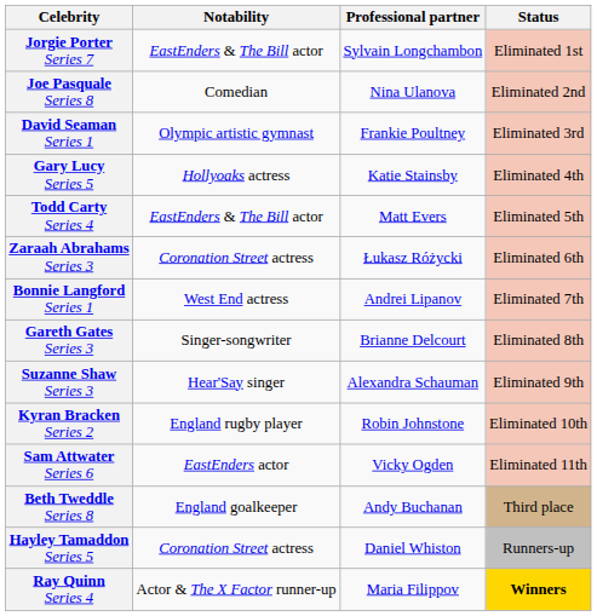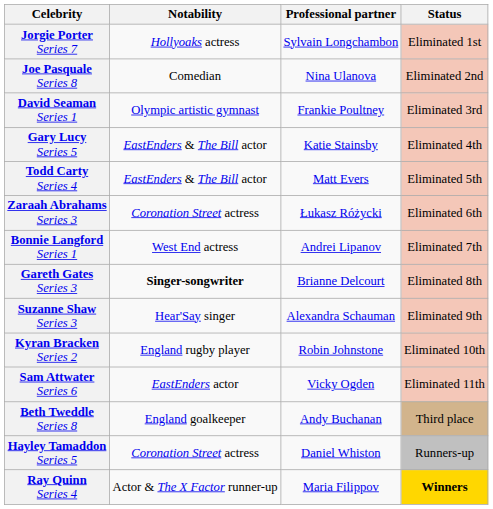 <table class="wikitable sortable" style="text-align:center;">
 <tr>
 <th scope="col">Celebrity</th>
 <th scope="col" class="unsortable">Notability</th>
 <th scope="col">Professional partner</th>
 <th scope="col">Status</th>
 </tr>
 <tr>
 <th scope="row" style="font-weight:normal"><strong><a href='#'>Jorgie Porter</a></strong><br><em><a href='#'>Series 7</a></em></th>
-<td><em><a href='#'>EastEnders</a></em> & <em><a href='#'>The Bill</a></em> actor</td>
+<td><em><a href='#'>Hollyoaks</a></em> actress</td>
 <td><a href='#'>Sylvain Longchambon</a></td>
 <td bgcolor="f4c7b8">Eliminated 1st<br></td>
 </tr>
 <tr>
 <th scope="row" style="font-weight:normal"><strong><a href='#'>Joe Pasquale</a></strong><br><em><a href='#'>Series 8</a></em></th>
 <td>Comedian</td>
 <td><a href='#'>Nina Ulanova</a></td>
 <td bgcolor="f4c7b8">Eliminated 2nd<br></td>
 </tr>
 <tr>
 <th scope="row" style="font-weight:normal"><strong><a href='#'>David Seaman</a></strong><br><em><a href='#'>Series 1</a></em></th>
 <td><a href='#'>Olympic artistic gymnast</a></td>
 <td><a href='#'>Frankie Poultney</a></td>
 <td bgcolor="f4c7b8">Eliminated 3rd<br></td>
 </tr>
 <tr>
 <th scope="row" style="font-weight:normal"><strong><a href='#'>Gary Lucy</a></strong><br><em><a href='#'>Series 5</a></em></th>
-<td><em><a href='#'>Hollyoaks</a></em> actress</td>
+<td><em><a href='#'>EastEnders</a></em> & <em><a href='#'>The Bill</a></em> actor</td>
 <td><a href='#'>Katie Stainsby</a></td>
 <td bgcolor="f4c7b8">Eliminated 4th<br></td>
 </tr>
 <tr>
 <th scope="row" style="font-weight:normal"><strong><a href='#'>Todd Carty</a></strong><br><em><a href='#'>Series 4</a></em></th>
 <td><em><a href='#'>EastEnders</a></em> & <em><a href='#'>The Bill</a></em> actor</td>
 <td><a href='#'>Matt Evers</a></td>
 <td bgcolor="f4c7b8">Eliminated 5th<br></td>
 </tr>
 <tr>
 <th scope="row" style="font-weight:normal"><strong><a href='#'>Zaraah Abrahams</a></strong><br><em><a href='#'>Series 3</a></em></th>
 <td><em><a href='#'>Coronation Street</a></em> actress</td>
 <td><a href='#'>Łukasz Różycki</a></td>
 <td bgcolor="f4c7b8">Eliminated 6th<br></td>
 </tr>
 <tr>
 <th scope="row" style="font-weight:normal"><strong><a href='#'>Bonnie Langford</a></strong><br><em><a href='#'>Series 1</a></em></th>
 <td><a href='#'>West End</a> actress</td>
 <td><a href='#'>Andrei Lipanov</a></td>
 <td bgcolor="f4c7b8">Eliminated 7th<br></td>
 </tr>
 <tr>
 <th scope="row" style="font-weight:normal"><strong><a href='#'>Gareth Gates</a></strong><br><em><a href='#'>Series 3</a></em></th>
-<td>Singer-songwriter</td>
+<td><strong>Singer-songwriter</strong></td>
 <td><a href='#'>Brianne Delcourt</a></td>
 <td bgcolor="f4c7b8">Eliminated 8th<br></td>
 </tr>
 <tr>
 <th scope="row" style="font-weight:normal"><strong><a href='#'>Suzanne Shaw</a></strong><br><em><a href='#'>Series 3</a></em></th>
 <td><a href='#'>Hear'Say</a> singer</td>
 <td><a href='#'>Alexandra Schauman</a></td>
 <td bgcolor="f4c7b8">Eliminated 9th<br></td>
 </tr>
 <tr>
 <th scope="row" style="font-weight:normal"><strong><a href='#'>Kyran Bracken</a></strong><br><em><a href='#'>Series 2</a></em></th>
 <td><a href='#'>England</a> rugby player</td>
 <td><a href='#'>Robin Johnstone</a></td>
 <td bgcolor="f4c7b8">Eliminated 10th<br><small></small></td>
 </tr>
 <tr>
 <th scope="row" style="font-weight:normal"><strong><a href='#'>Sam Attwater</a></strong><br><em><a href='#'>Series 6</a></em></th>
 <td><em><a href='#'>EastEnders</a></em> actor</td>
 <td><a href='#'>Vicky Ogden</a></td>
 <td bgcolor="f4c7b8">Eliminated 11th<br></td>
 </tr>
 <tr>
 <th scope="row" style="font-weight:normal"><strong><a href='#'>Beth Tweddle</a></strong><br><em><a href='#'>Series 8</a></em></th>
 <td><a href='#'>England</a> goalkeeper</td>
 <td><a href='#'>Andy Buchanan</a></td>
 <td bgcolor=tan>Third place<br></td>
 </tr>
 <tr>
 <th scope="row" style="font-weight:normal"><strong><a href='#'>Hayley Tamaddon</a></strong><br><em><a href='#'>Series 5</a></em></th>
 <td><em><a href='#'>Coronation Street</a></em> actress</td>
 <td><a href='#'>Daniel Whiston</a></td>
 <td bgcolor=silver>Runners-up<br></td>
 </tr>
 <tr>
 <th scope="row" style="font-weight:normal"><strong><a href='#'>Ray Quinn</a></strong><br><em><a href='#'>Series 4</a></em></th>
 <td>Actor & <em><a href='#'>The X Factor</a></em> runner-up</td>
 <td><a href='#'>Maria Filippov</a></td>
 <td bgcolor=gold><strong>Winners</strong><br></td>
 </tr>
 </table>
